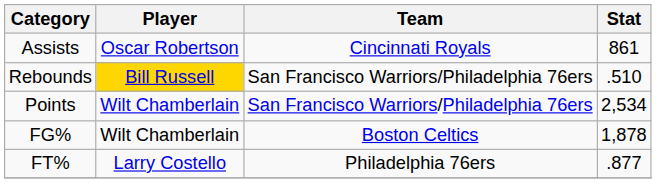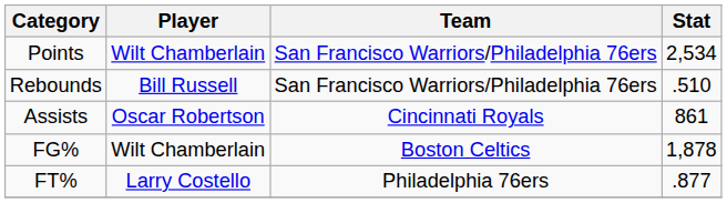 <table class="wikitable" style="text-align:center">
 <tr>
 <th>Category</th>
 <th>Player</th>
 <th>Team</th>
 <th>Stat</th>
 </tr>
 <tr>
+<td>Points</td>
+<td><a href='#'>Wilt Chamberlain</a></td>
+<td><a href='#'>San Francisco Warriors</a>/<a href='#'>Philadelphia 76ers</a></td>
+<td>2,534</td>
+</tr>
+<tr>
+<td>Rebounds</td>
+<td><a href='#'>Bill Russell</a></td>
+<td>San Francisco Warriors/Philadelphia 76ers</td>
+<td>.510</td>
+</tr>
+<tr>
 <td>Assists</td>
 <td><a href='#'>Oscar Robertson</a></td>
 <td><a href='#'>Cincinnati Royals</a></td>
 <td>861</td>
-</tr>
-<tr>
-<td>Rebounds</td>
-<td style="background: gold;"><a href='#'>Bill Russell</a></td>
-<td>San Francisco Warriors/Philadelphia 76ers</td>
-<td>.510</td>
-</tr>
-<tr>
-<td>Points</td>
-<td><a href='#'>Wilt Chamberlain</a></td>
-<td><a href='#'>San Francisco Warriors</a>/<a href='#'>Philadelphia 76ers</a></td>
-<td>2,534</td>
 </tr>
 <tr>
 <td>FG%</td>
 <td>Wilt Chamberlain</td>
 <td><a href='#'>Boston Celtics</a></td>
 <td>1,878</td>
 </tr>
 <tr>
 <td>FT%</td>
 <td><a href='#'>Larry Costello</a></td>
 <td>Philadelphia 76ers</td>
 <td>.877</td>
 </tr>
 <tr>
 </tr>
 </table>
